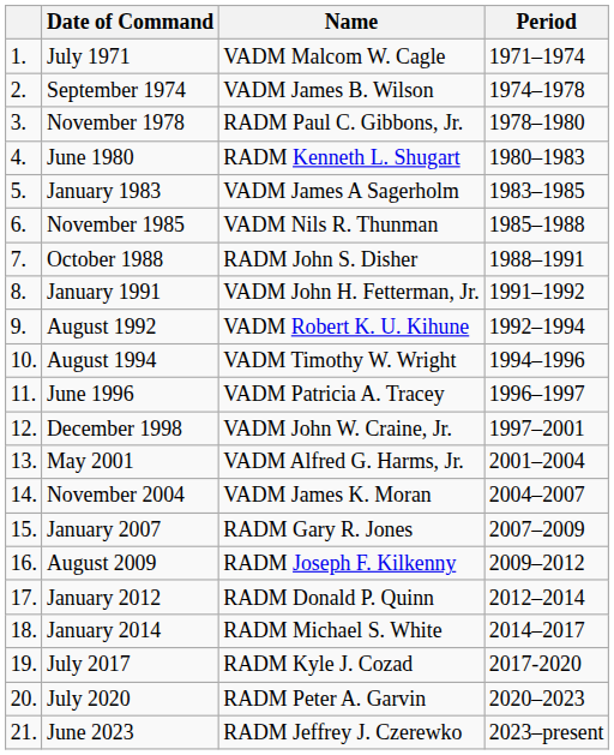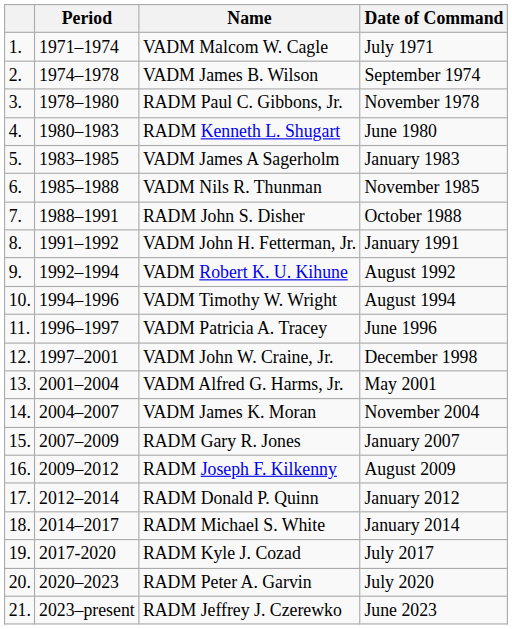 <table class="wikitable">
 <tr>
 <th></th>
+<th>Period</th>
+<th>Name</th>
 <th>Date of Command</th>
-<th>Name</th>
-<th>Period</th>
 </tr>
 <tr>
 <td>1.</td>
+<td>1971–1974</td>
+<td>VADM Malcom W. Cagle</td>
 <td>July 1971</td>
-<td>VADM Malcom W. Cagle</td>
-<td>1971–1974</td>
 </tr>
 <tr>
 <td>2.</td>
+<td>1974–1978</td>
+<td>VADM James B. Wilson</td>
 <td>September 1974</td>
-<td>VADM James B. Wilson</td>
-<td>1974–1978</td>
 </tr>
 <tr>
 <td>3.</td>
+<td>1978–1980</td>
+<td>RADM Paul C. Gibbons, Jr.</td>
 <td>November 1978</td>
-<td>RADM Paul C. Gibbons, Jr.</td>
-<td>1978–1980</td>
 </tr>
 <tr>
 <td>4.</td>
+<td>1980–1983</td>
+<td>RADM <a href='#'>Kenneth L. Shugart</a></td>
 <td>June 1980</td>
-<td>RADM <a href='#'>Kenneth L. Shugart</a></td>
-<td>1980–1983</td>
 </tr>
 <tr>
 <td>5.</td>
+<td>1983–1985</td>
+<td>VADM James A Sagerholm</td>
 <td>January 1983</td>
-<td>VADM James A Sagerholm</td>
-<td>1983–1985</td>
 </tr>
 <tr>
 <td>6.</td>
+<td>1985–1988</td>
+<td>VADM Nils R. Thunman</td>
 <td>November 1985</td>
-<td>VADM Nils R. Thunman</td>
-<td>1985–1988</td>
 </tr>
 <tr>
 <td>7.</td>
+<td>1988–1991</td>
+<td>RADM John S. Disher</td>
 <td>October 1988</td>
-<td>RADM John S. Disher</td>
-<td>1988–1991</td>
 </tr>
 <tr>
 <td>8.</td>
+<td>1991–1992</td>
+<td>VADM John H. Fetterman, Jr.</td>
 <td>January 1991</td>
-<td>VADM John H. Fetterman, Jr.</td>
-<td>1991–1992</td>
 </tr>
 <tr>
 <td>9.</td>
+<td>1992–1994</td>
+<td>VADM <a href='#'>Robert K. U. Kihune</a></td>
 <td>August 1992</td>
-<td>VADM <a href='#'>Robert K. U. Kihune</a></td>
-<td>1992–1994</td>
 </tr>
 <tr>
 <td>10.</td>
+<td>1994–1996</td>
+<td>VADM Timothy W. Wright</td>
 <td>August 1994</td>
-<td>VADM Timothy W. Wright</td>
-<td>1994–1996</td>
 </tr>
 <tr>
 <td>11.</td>
+<td>1996–1997</td>
+<td>VADM Patricia A. Tracey</td>
 <td>June 1996</td>
-<td>VADM Patricia A. Tracey</td>
-<td>1996–1997</td>
 </tr>
 <tr>
 <td>12.</td>
+<td>1997–2001</td>
+<td>VADM John W. Craine, Jr.</td>
 <td>December 1998</td>
-<td>VADM John W. Craine, Jr.</td>
-<td>1997–2001</td>
 </tr>
 <tr>
 <td>13.</td>
+<td>2001–2004</td>
+<td>VADM Alfred G. Harms, Jr.</td>
 <td>May 2001</td>
-<td>VADM Alfred G. Harms, Jr.</td>
-<td>2001–2004</td>
 </tr>
 <tr>
 <td>14.</td>
+<td>2004–2007</td>
+<td>VADM James K. Moran</td>
 <td>November 2004</td>
-<td>VADM James K. Moran</td>
-<td>2004–2007</td>
 </tr>
 <tr>
 <td>15.</td>
+<td>2007–2009</td>
+<td>RADM Gary R. Jones</td>
 <td>January 2007</td>
-<td>RADM Gary R. Jones</td>
-<td>2007–2009</td>
 </tr>
 <tr>
 <td>16.</td>
+<td>2009–2012</td>
+<td>RADM <a href='#'>Joseph F. Kilkenny</a></td>
 <td>August 2009</td>
-<td>RADM <a href='#'>Joseph F. Kilkenny</a></td>
-<td>2009–2012</td>
 </tr>
 <tr>
 <td>17.</td>
+<td>2012–2014</td>
+<td>RADM Donald P. Quinn</td>
 <td>January 2012</td>
-<td>RADM Donald P. Quinn</td>
-<td>2012–2014</td>
 </tr>
 <tr>
 <td>18.</td>
+<td>2014–2017</td>
+<td>RADM Michael S. White</td>
 <td>January 2014</td>
-<td>RADM Michael S. White</td>
-<td>2014–2017</td>
 </tr>
 <tr>
 <td>19.</td>
+<td>2017-2020</td>
+<td>RADM Kyle J. Cozad</td>
 <td>July 2017</td>
-<td>RADM Kyle J. Cozad</td>
-<td>2017-2020</td>
 </tr>
 <tr>
 <td>20.</td>
+<td>2020–2023</td>
+<td>RADM Peter A. Garvin</td>
 <td>July 2020</td>
-<td>RADM Peter A. Garvin</td>
-<td>2020–2023</td>
 </tr>
 <tr>
 <td>21.</td>
+<td>2023–present</td>
+<td>RADM Jeffrey J. Czerewko</td>
 <td>June 2023</td>
-<td>RADM Jeffrey J. Czerewko</td>
-<td>2023–present</td>
 </tr>
 </table>
